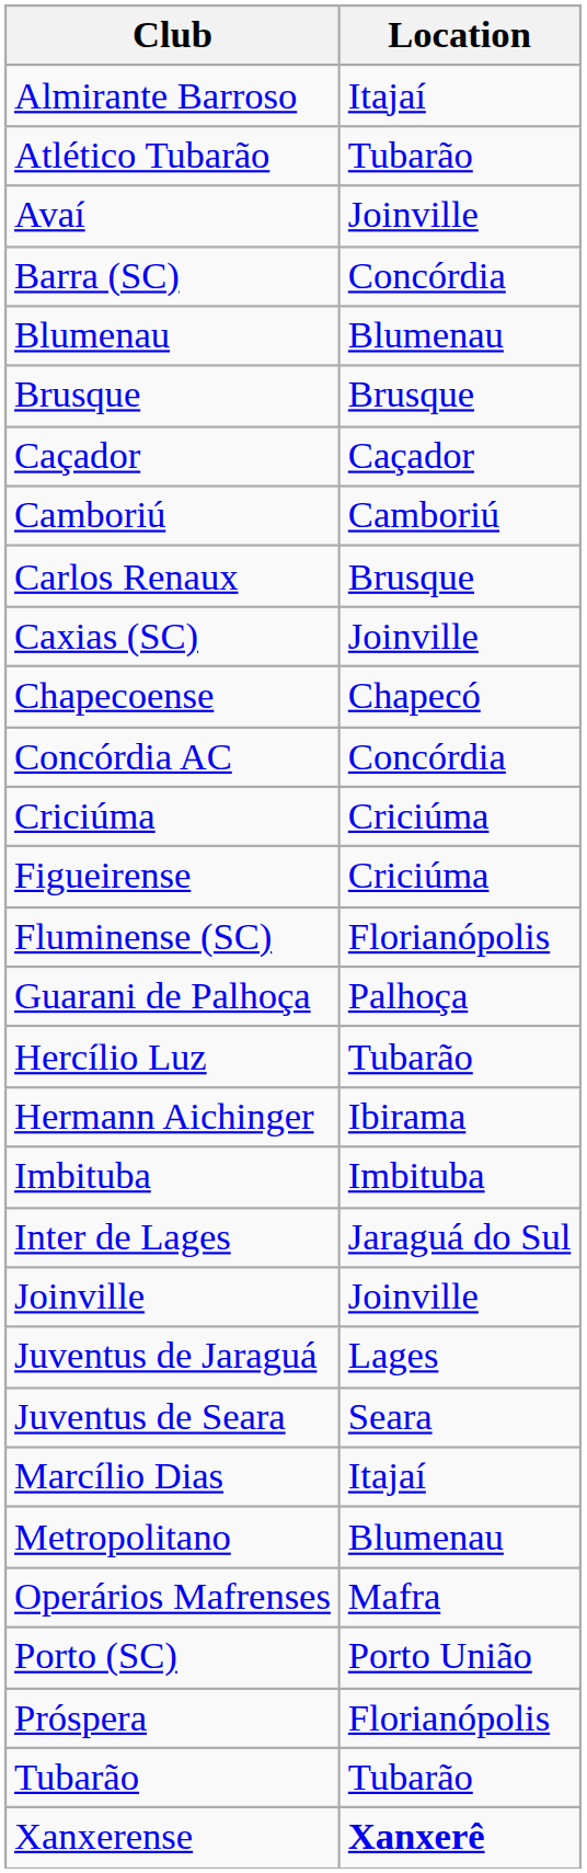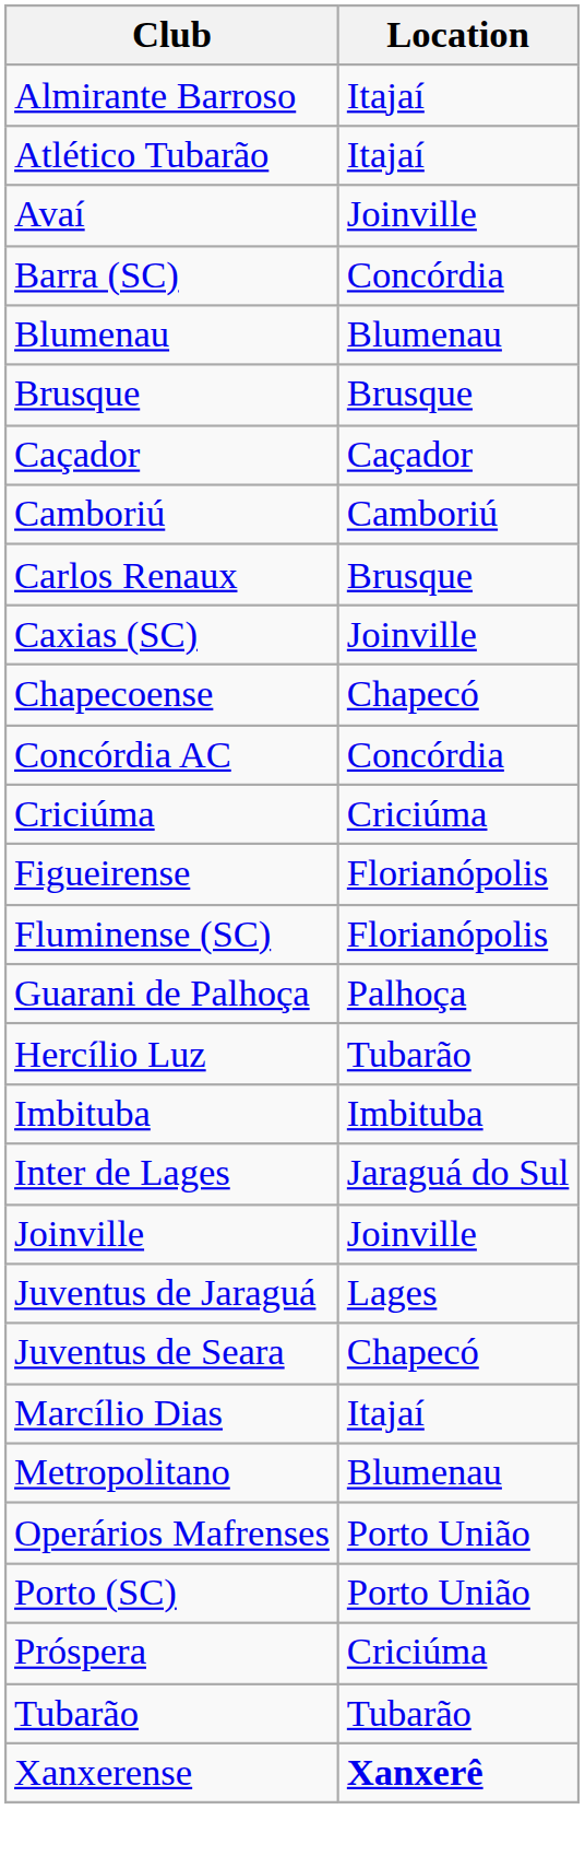 <table class="wikitable sortable">
 <tr>
 <th>Club</th>
 <th>Location</th>
 </tr>
 <tr>
 <td><a href='#'>Almirante Barroso</a></td>
 <td><a href='#'>Itajaí</a></td>
 </tr>
 <tr>
 <td><a href='#'>Atlético Tubarão</a></td>
-<td><a href='#'>Tubarão</a></td>
+<td><a href='#'>Itajaí</a></td>
 </tr>
 <tr>
 <td><a href='#'>Avaí</a></td>
 <td><a href='#'>Joinville</a></td>
 </tr>
 <tr>
 <td><a href='#'>Barra (SC)</a></td>
 <td><a href='#'>Concórdia</a></td>
 </tr>
 <tr>
 <td><a href='#'>Blumenau</a></td>
 <td><a href='#'>Blumenau</a></td>
 </tr>
 <tr>
 <td><a href='#'>Brusque</a></td>
 <td><a href='#'>Brusque</a></td>
 </tr>
 <tr>
 <td><a href='#'>Caçador</a></td>
 <td><a href='#'>Caçador</a></td>
 </tr>
 <tr>
 <td><a href='#'>Camboriú</a></td>
 <td><a href='#'>Camboriú</a></td>
 </tr>
 <tr>
 <td><a href='#'>Carlos Renaux</a></td>
 <td><a href='#'>Brusque</a></td>
 </tr>
 <tr>
 <td><a href='#'>Caxias (SC)</a></td>
 <td><a href='#'>Joinville</a></td>
 </tr>
 <tr>
 <td><a href='#'>Chapecoense</a></td>
 <td><a href='#'>Chapecó</a></td>
 </tr>
 <tr>
 <td><a href='#'>Concórdia AC</a></td>
 <td><a href='#'>Concórdia</a></td>
 </tr>
 <tr>
 <td><a href='#'>Criciúma</a></td>
 <td><a href='#'>Criciúma</a></td>
 </tr>
 <tr>
 <td><a href='#'>Figueirense</a></td>
-<td><a href='#'>Criciúma</a></td>
+<td><a href='#'>Florianópolis</a></td>
 </tr>
 <tr>
 <td><a href='#'>Fluminense (SC)</a></td>
 <td><a href='#'>Florianópolis</a></td>
 </tr>
 <tr>
 <td><a href='#'>Guarani de Palhoça</a></td>
 <td><a href='#'>Palhoça</a></td>
 </tr>
 <tr>
 <td><a href='#'>Hercílio Luz</a></td>
 <td><a href='#'>Tubarão</a></td>
-</tr>
-<tr>
-<td><a href='#'>Hermann Aichinger</a></td>
-<td><a href='#'>Ibirama</a></td>
 </tr>
 <tr>
 <td><a href='#'>Imbituba</a></td>
 <td><a href='#'>Imbituba</a></td>
 </tr>
 <tr>
 <td><a href='#'>Inter de Lages</a></td>
 <td><a href='#'>Jaraguá do Sul</a></td>
 </tr>
 <tr>
 <td><a href='#'>Joinville</a></td>
 <td><a href='#'>Joinville</a></td>
 </tr>
 <tr>
 <td><a href='#'>Juventus de Jaraguá</a></td>
 <td><a href='#'>Lages</a></td>
 </tr>
 <tr>
 <td><a href='#'>Juventus de Seara</a></td>
-<td><a href='#'>Seara</a></td>
+<td><a href='#'>Chapecó</a></td>
 </tr>
 <tr>
 <td><a href='#'>Marcílio Dias</a></td>
 <td><a href='#'>Itajaí</a></td>
 </tr>
 <tr>
 <td><a href='#'>Metropolitano</a></td>
 <td><a href='#'>Blumenau</a></td>
 </tr>
 <tr>
 <td><a href='#'>Operários Mafrenses</a></td>
-<td><a href='#'>Mafra</a></td>
+<td><a href='#'>Porto União</a></td>
 </tr>
 <tr>
 <td><a href='#'>Porto (SC)</a></td>
 <td><a href='#'>Porto União</a></td>
 </tr>
 <tr>
 <td><a href='#'>Próspera</a></td>
-<td><a href='#'>Florianópolis</a></td>
+<td><a href='#'>Criciúma</a></td>
 </tr>
 <tr>
 <td><a href='#'>Tubarão</a></td>
 <td><a href='#'>Tubarão</a></td>
 </tr>
 <tr>
 <td><a href='#'>Xanxerense</a></td>
 <td><strong><a href='#'>Xanxerê</a></strong></td>
 </tr>
 </table>
